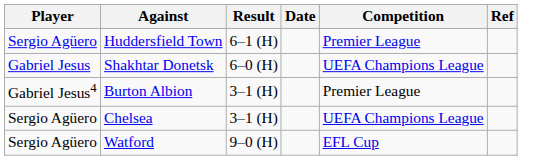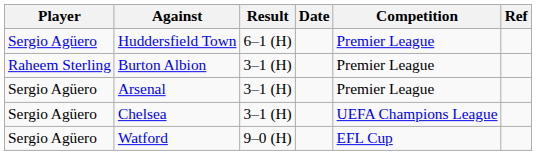 <table class="wikitable">
 <tr>
 <th>Player</th>
 <th>Against</th>
 <th>Result</th>
 <th>Date</th>
 <th>Competition</th>
 <th>Ref</th>
 </tr>
 <tr>
 <td> <a href='#'>Sergio Agüero</a></td>
 <td><a href='#'>Huddersfield Town</a></td>
 <td>6–1 (H)</td>
 <td></td>
 <td><a href='#'>Premier League</a></td>
 <td></td>
 </tr>
 <tr>
-<td> <a href='#'>Gabriel Jesus</a></td>
-<td> <a href='#'>Shakhtar Donetsk</a></td>
-<td>6–0 (H)</td>
+<td> <a href='#'>Raheem Sterling</a></td>
+<td><a href='#'>Burton Albion</a></td>
+<td>3–1 (H)</td>
 <td></td>
-<td><a href='#'>UEFA Champions League</a></td>
+<td>Premier League</td>
 <td></td>
 </tr>
 <tr>
-<td> Gabriel Jesus<sup>4</sup></td>
-<td><a href='#'>Burton Albion</a></td>
+<td> Sergio Agüero</td>
+<td><a href='#'>Arsenal</a></td>
 <td>3–1 (H)</td>
 <td></td>
 <td>Premier League</td>
 <td></td>
 </tr>
 <tr>
 <td> Sergio Agüero</td>
 <td><a href='#'>Chelsea</a></td>
 <td>3–1 (H)</td>
 <td></td>
 <td><a href='#'>UEFA Champions League</a></td>
 <td></td>
 </tr>
 <tr>
 <td> Sergio Agüero</td>
 <td><a href='#'>Watford</a></td>
 <td>9–0 (H)</td>
 <td></td>
 <td><a href='#'>EFL Cup</a></td>
 <td></td>
 </tr>
 </table>
